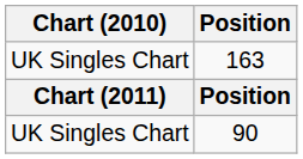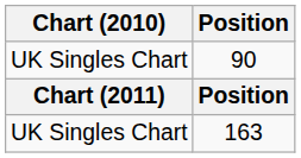 <table class="wikitable sortable">
 <tr>
 <th>Chart (2010)</th>
 <th>Position</th>
 </tr>
 <tr>
 <td>UK Singles Chart</td>
-<td style="text-align:center;">163</td>
+<td style="text-align:center;">90</td>
 </tr>
 <tr>
 <th>Chart (2011)</th>
 <th>Position</th>
 </tr>
 <tr>
 <td>UK Singles Chart</td>
-<td style="text-align:center;">90</td>
+<td style="text-align:center;">163</td>
 </tr>
 </table>
